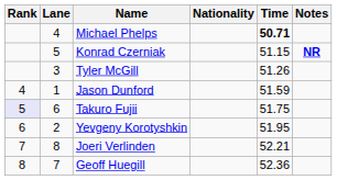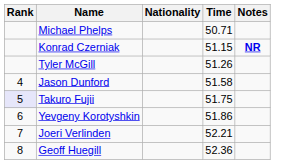 <table class="wikitable sortable" style="text-align:center">
 <tr>
 <th>Rank</th>
-<th>Lane</th>
 <th>Name</th>
 <th>Nationality</th>
 <th>Time</th>
 <th>Notes</th>
 </tr>
 <tr>
 <td></td>
-<td>4</td>
 <td align=left><a href='#'>Michael Phelps</a></td>
 <td align=left></td>
-<td><strong>50.71</strong></td>
+<td>50.71</td>
 <td></td>
 </tr>
 <tr>
 <td></td>
-<td>5</td>
 <td align=left><a href='#'>Konrad Czerniak</a></td>
 <td align=left></td>
 <td>51.15</td>
 <td><strong><a href='#'>NR</a></strong></td>
 </tr>
 <tr>
 <td></td>
-<td>3</td>
 <td align=left><a href='#'>Tyler McGill</a></td>
 <td align=left></td>
 <td>51.26</td>
 <td></td>
 </tr>
 <tr>
 <td>4</td>
-<td>1</td>
 <td align=left><a href='#'>Jason Dunford</a></td>
 <td align=left></td>
-<td>51.59</td>
+<td>51.58</td>
 <td></td>
 </tr>
 <tr>
 <td style="background: lavender;">5</td>
-<td>6</td>
 <td align=left><a href='#'>Takuro Fujii</a></td>
 <td align=left></td>
 <td>51.75</td>
 <td></td>
 </tr>
 <tr>
 <td>6</td>
-<td>2</td>
 <td align=left><a href='#'>Yevgeny Korotyshkin</a></td>
 <td align=left></td>
-<td>51.95</td>
+<td>51.86</td>
 <td></td>
 </tr>
 <tr>
 <td>7</td>
-<td>8</td>
 <td align=left><a href='#'>Joeri Verlinden</a></td>
 <td align=left></td>
 <td>52.21</td>
 <td></td>
 </tr>
 <tr>
 <td>8</td>
-<td>7</td>
 <td align=left><a href='#'>Geoff Huegill</a></td>
 <td align=left></td>
 <td>52.36</td>
 <td></td>
 </tr>
 </table>
